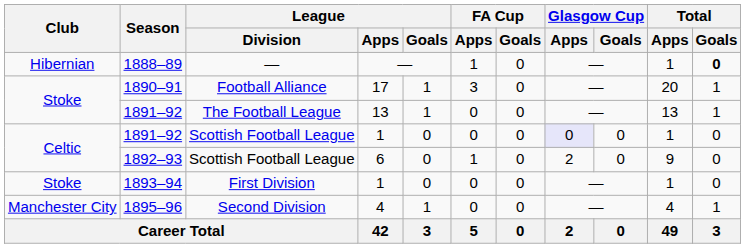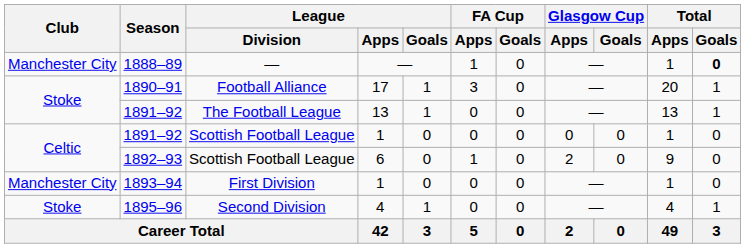 <table class="wikitable" style="text-align: center;">
 <tr>
 <th rowspan="2">Club</th>
 <th rowspan="2">Season</th>
 <th colspan="3">League</th>
 <th colspan="2">FA Cup</th>
 <th colspan="2"><a href='#'>Glasgow Cup</a></th>
 <th colspan="2">Total</th>
 </tr>
 <tr>
 <th>Division</th>
 <th>Apps</th>
 <th>Goals</th>
 <th>Apps</th>
 <th>Goals</th>
 <th>Apps</th>
 <th>Goals</th>
 <th>Apps</th>
 <th>Goals</th>
 </tr>
 <tr>
-<td><a href='#'>Hibernian</a></td>
+<td><a href='#'>Manchester City</a></td>
 <td><a href='#'>1888–89</a></td>
 <td>—</td>
 <td colspan=2>—</td>
 <td>1</td>
 <td>0</td>
 <td colspan=2>—</td>
 <td>1</td>
 <td><strong>0</strong></td>
 </tr>
 <tr>
 <td rowspan=2><a href='#'>Stoke</a></td>
 <td><a href='#'>1890–91</a></td>
 <td><a href='#'>Football Alliance</a></td>
 <td>17</td>
 <td>1</td>
 <td>3</td>
 <td>0</td>
 <td colspan="2">—</td>
 <td>20</td>
 <td>1</td>
 </tr>
 <tr>
 <td><a href='#'>1891–92</a></td>
 <td><a href='#'>The Football League</a></td>
 <td>13</td>
 <td>1</td>
 <td>0</td>
 <td>0</td>
 <td colspan="2">—</td>
 <td>13</td>
 <td>1</td>
 </tr>
 <tr>
 <td rowspan=2><a href='#'>Celtic</a></td>
 <td><a href='#'>1891–92</a></td>
 <td><a href='#'>Scottish Football League</a></td>
 <td>1</td>
 <td>0</td>
 <td>0</td>
 <td>0</td>
-<td style="background: lavender;">0</td>
+<td>0</td>
 <td>0</td>
 <td>1</td>
 <td>0</td>
 </tr>
 <tr>
 <td><a href='#'>1892–93</a></td>
 <td>Scottish Football League</td>
 <td>6</td>
 <td>0</td>
 <td>1</td>
 <td>0</td>
 <td>2</td>
 <td>0</td>
 <td>9</td>
 <td>0</td>
 </tr>
 <tr>
-<td><a href='#'>Stoke</a></td>
+<td><a href='#'>Manchester City</a></td>
 <td><a href='#'>1893–94</a></td>
 <td><a href='#'>First Division</a></td>
 <td>1</td>
 <td>0</td>
 <td>0</td>
 <td>0</td>
 <td colspan="2">—</td>
 <td>1</td>
 <td>0</td>
 </tr>
 <tr>
-<td><a href='#'>Manchester City</a></td>
+<td><a href='#'>Stoke</a></td>
 <td><a href='#'>1895–96</a></td>
 <td><a href='#'>Second Division</a></td>
 <td>4</td>
 <td>1</td>
 <td>0</td>
 <td>0</td>
 <td colspan="2">—</td>
 <td>4</td>
 <td>1</td>
 </tr>
 <tr>
 <th colspan=3>Career Total</th>
 <th>42</th>
 <th>3</th>
 <th>5</th>
 <th>0</th>
 <th>2</th>
 <th>0</th>
 <th>49</th>
 <th>3</th>
 </tr>
 </table>
